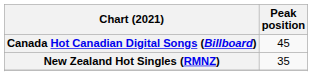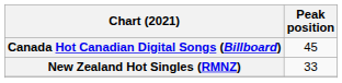 <table class="wikitable sortable plainrowheaders" style="text-align:center">
 <tr>
 <th scope="col">Chart (2021)</th>
 <th scope="col">Peak<br>position</th>
 </tr>
 <tr>
 <th scope="row">Canada <a href='#'>Hot Canadian Digital Songs</a> (<em><a href='#'>Billboard</a></em>)</th>
 <td>45</td>
 </tr>
 <tr>
 <th scope="row">New Zealand Hot Singles (<a href='#'>RMNZ</a>)</th>
-<td>35</td>
+<td>33</td>
 </tr>
 <tr>
 </tr>
 <tr>
 </tr>
 </table>
